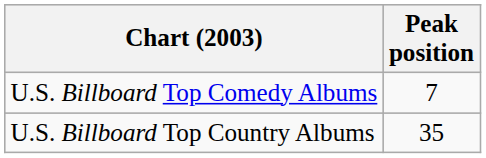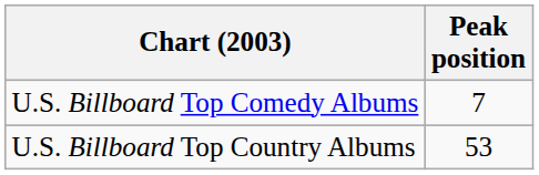 <table class="wikitable">
 <tr>
 <th>Chart (2003)</th>
 <th>Peak<br>position</th>
 </tr>
 <tr>
 <td>U.S. <em>Billboard</em> <a href='#'>Top Comedy Albums</a></td>
 <td align="center">7</td>
 </tr>
 <tr>
 <td>U.S. <em>Billboard</em> Top Country Albums</td>
-<td align="center">35</td>
+<td align="center">53</td>
 </tr>
 </table>
